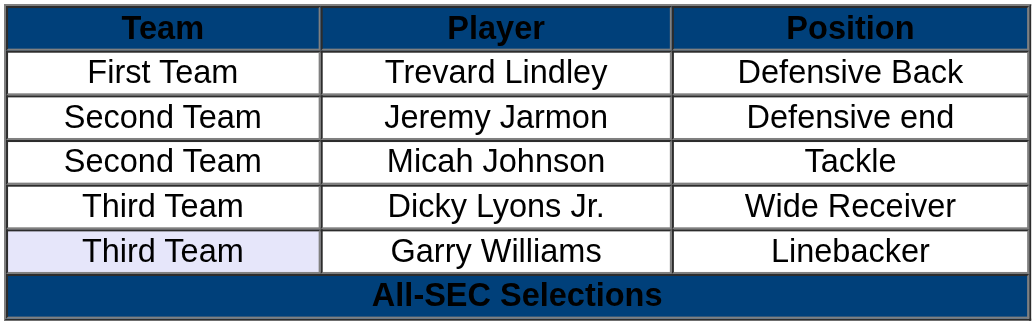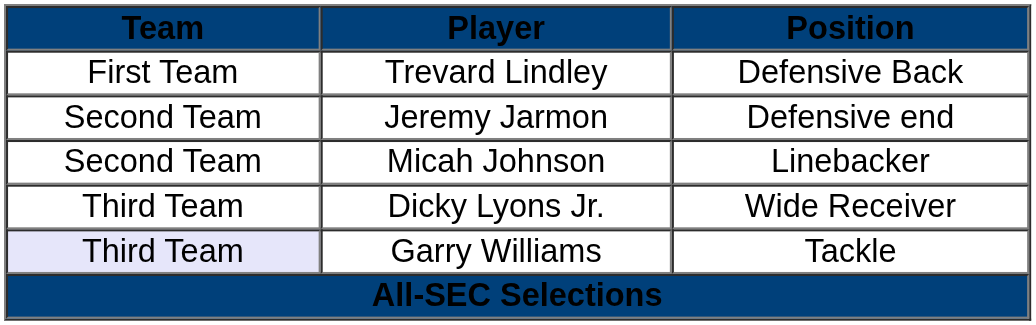 <table cellpadding="1" border="1" cellspacing="0" style="width:40%;">
 <tr>
 <th style="background:#00407a;"><span>Team</span></th>
 <th style="background:#00407a;"><span>Player</span></th>
 <th style="background:#00407a;"><span>Position</span></th>
 </tr>
 <tr style="text-align:center;">
 <td>First Team</td>
 <td>Trevard Lindley</td>
 <td>Defensive Back</td>
 </tr>
 <tr style="text-align:center;">
 <td>Second Team</td>
 <td>Jeremy Jarmon</td>
 <td>Defensive end</td>
 </tr>
 <tr style="text-align:center;">
 <td>Second Team</td>
 <td>Micah Johnson</td>
-<td>Tackle</td>
+<td>Linebacker</td>
 </tr>
 <tr style="text-align:center;">
 <td>Third Team</td>
 <td>Dicky Lyons Jr.</td>
 <td>Wide Receiver</td>
 </tr>
 <tr style="text-align:center;">
 <td style="background: lavender;">Third Team</td>
 <td>Garry Williams</td>
-<td>Linebacker</td>
+<td>Tackle</td>
 </tr>
 <tr style="text-align:center;">
 <td colspan="3" style="background:#00407a;"><span><strong>All-SEC Selections</strong></span></td>
 </tr>
 </table>
